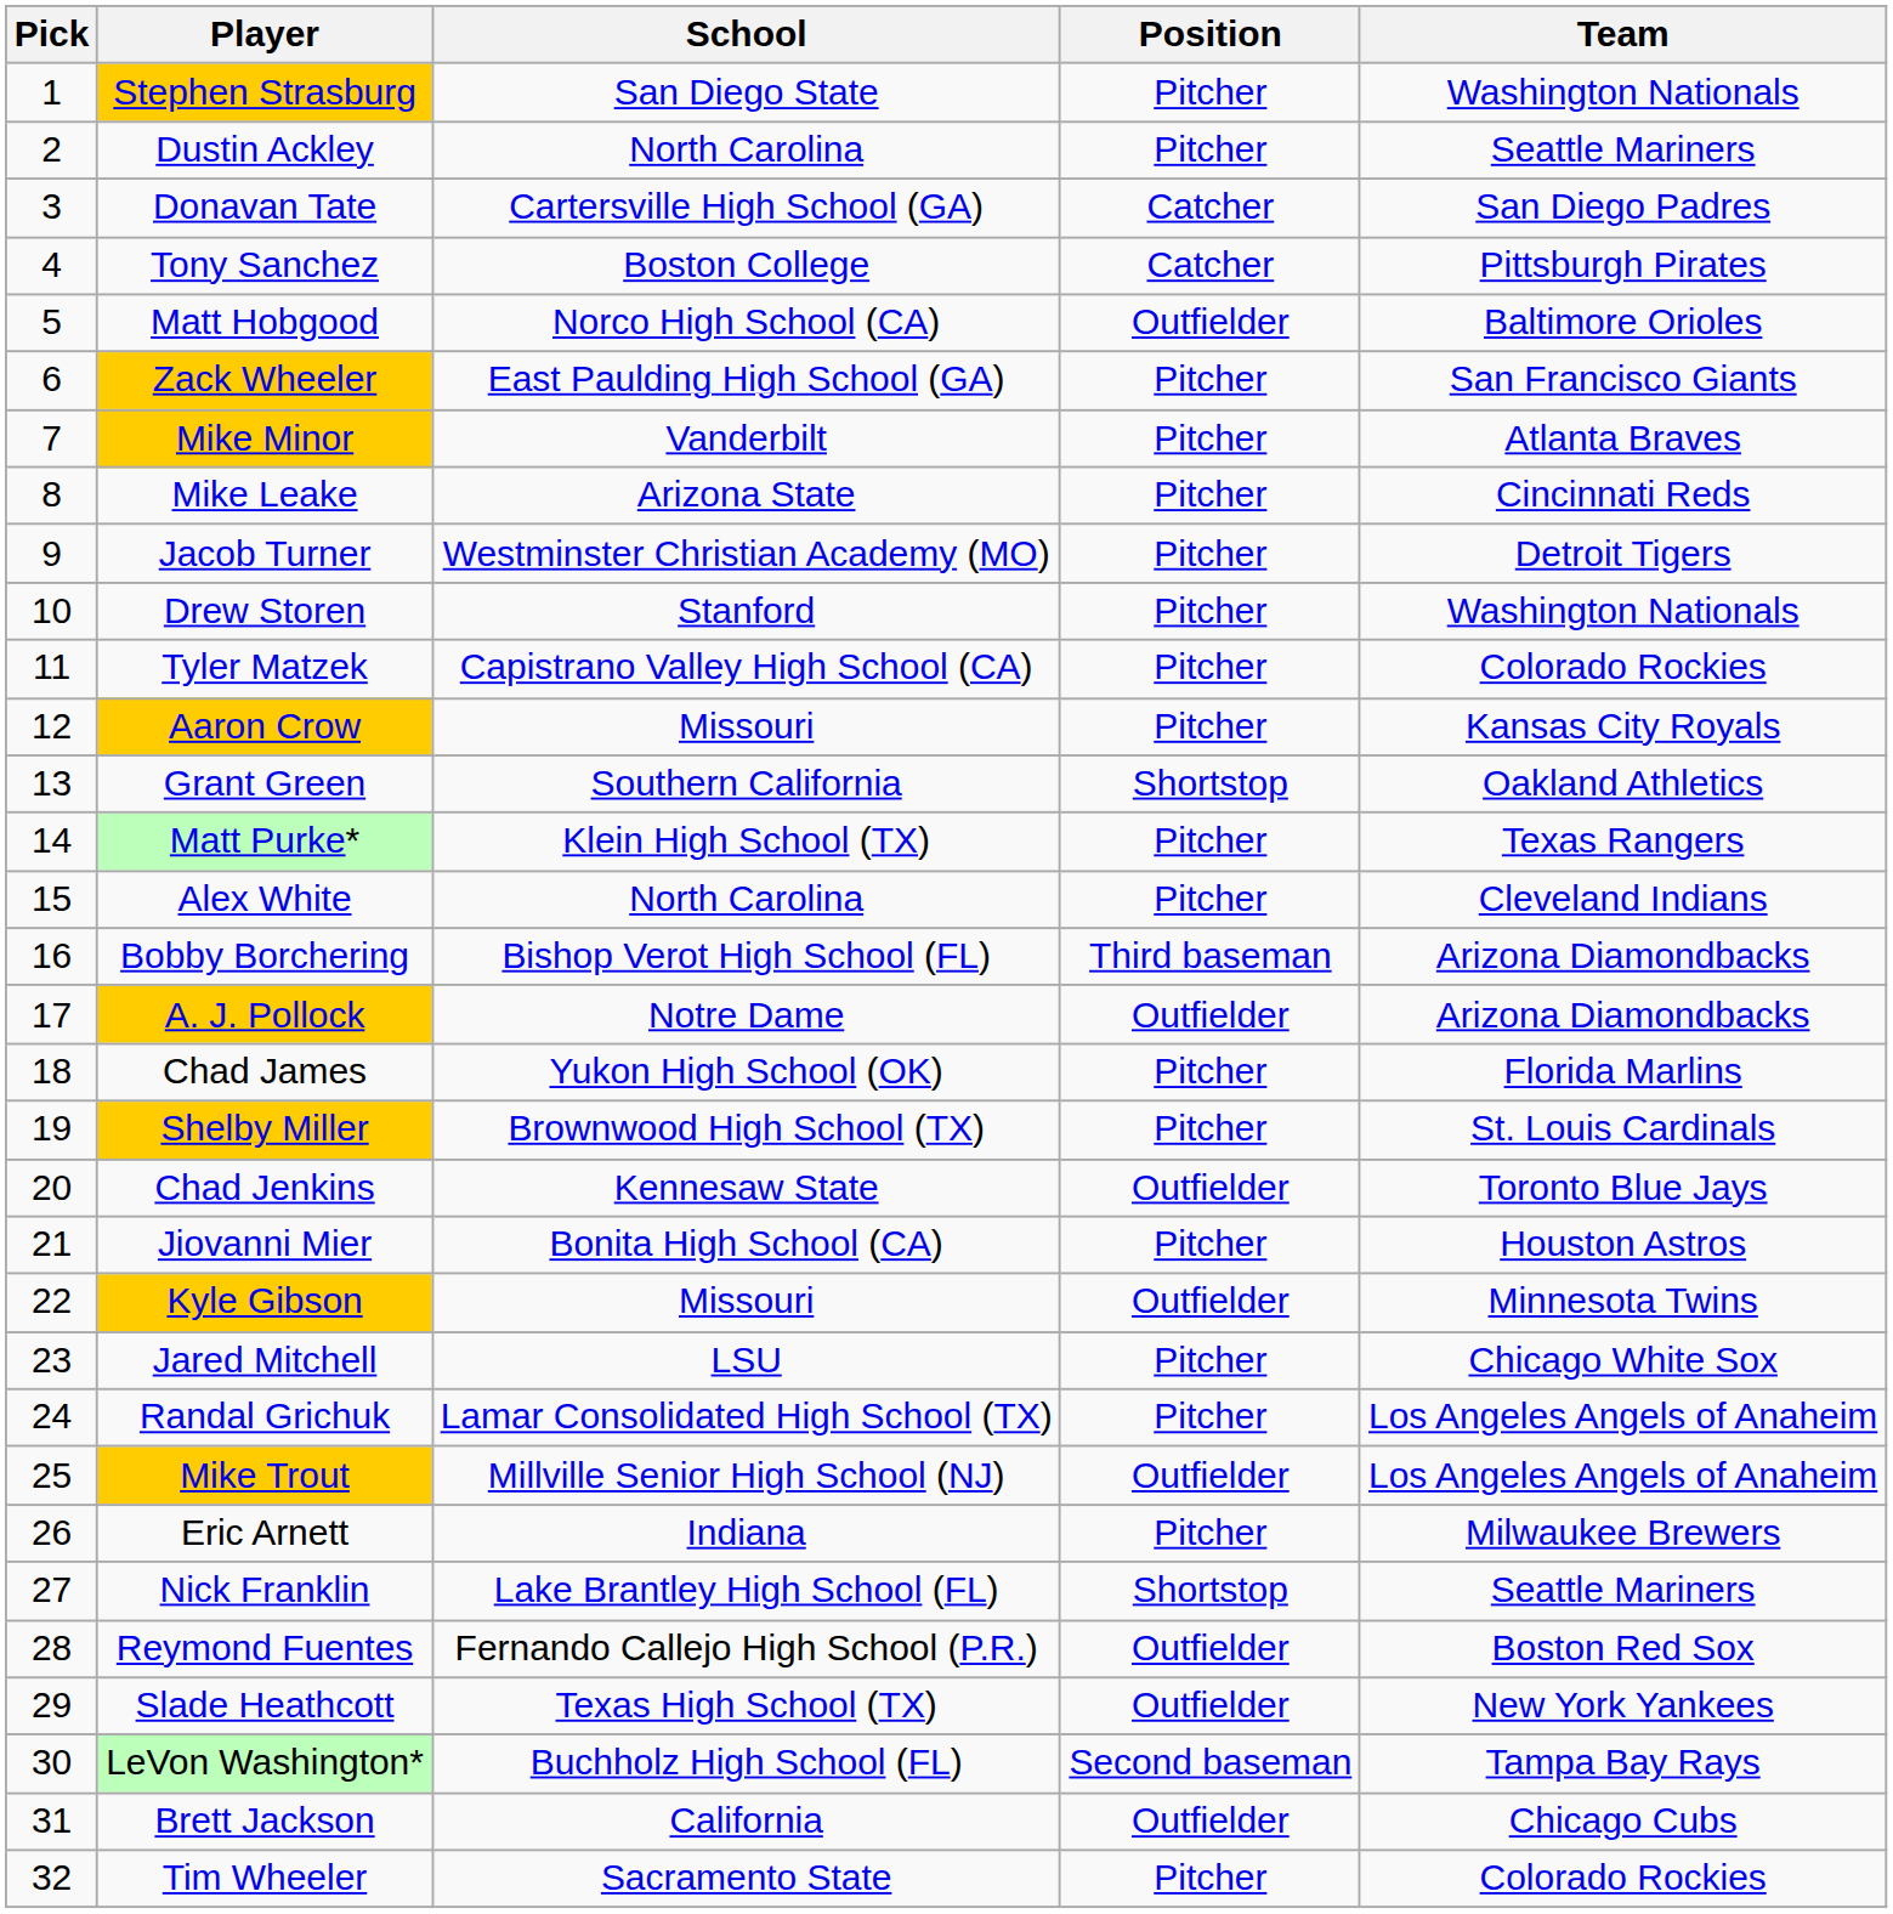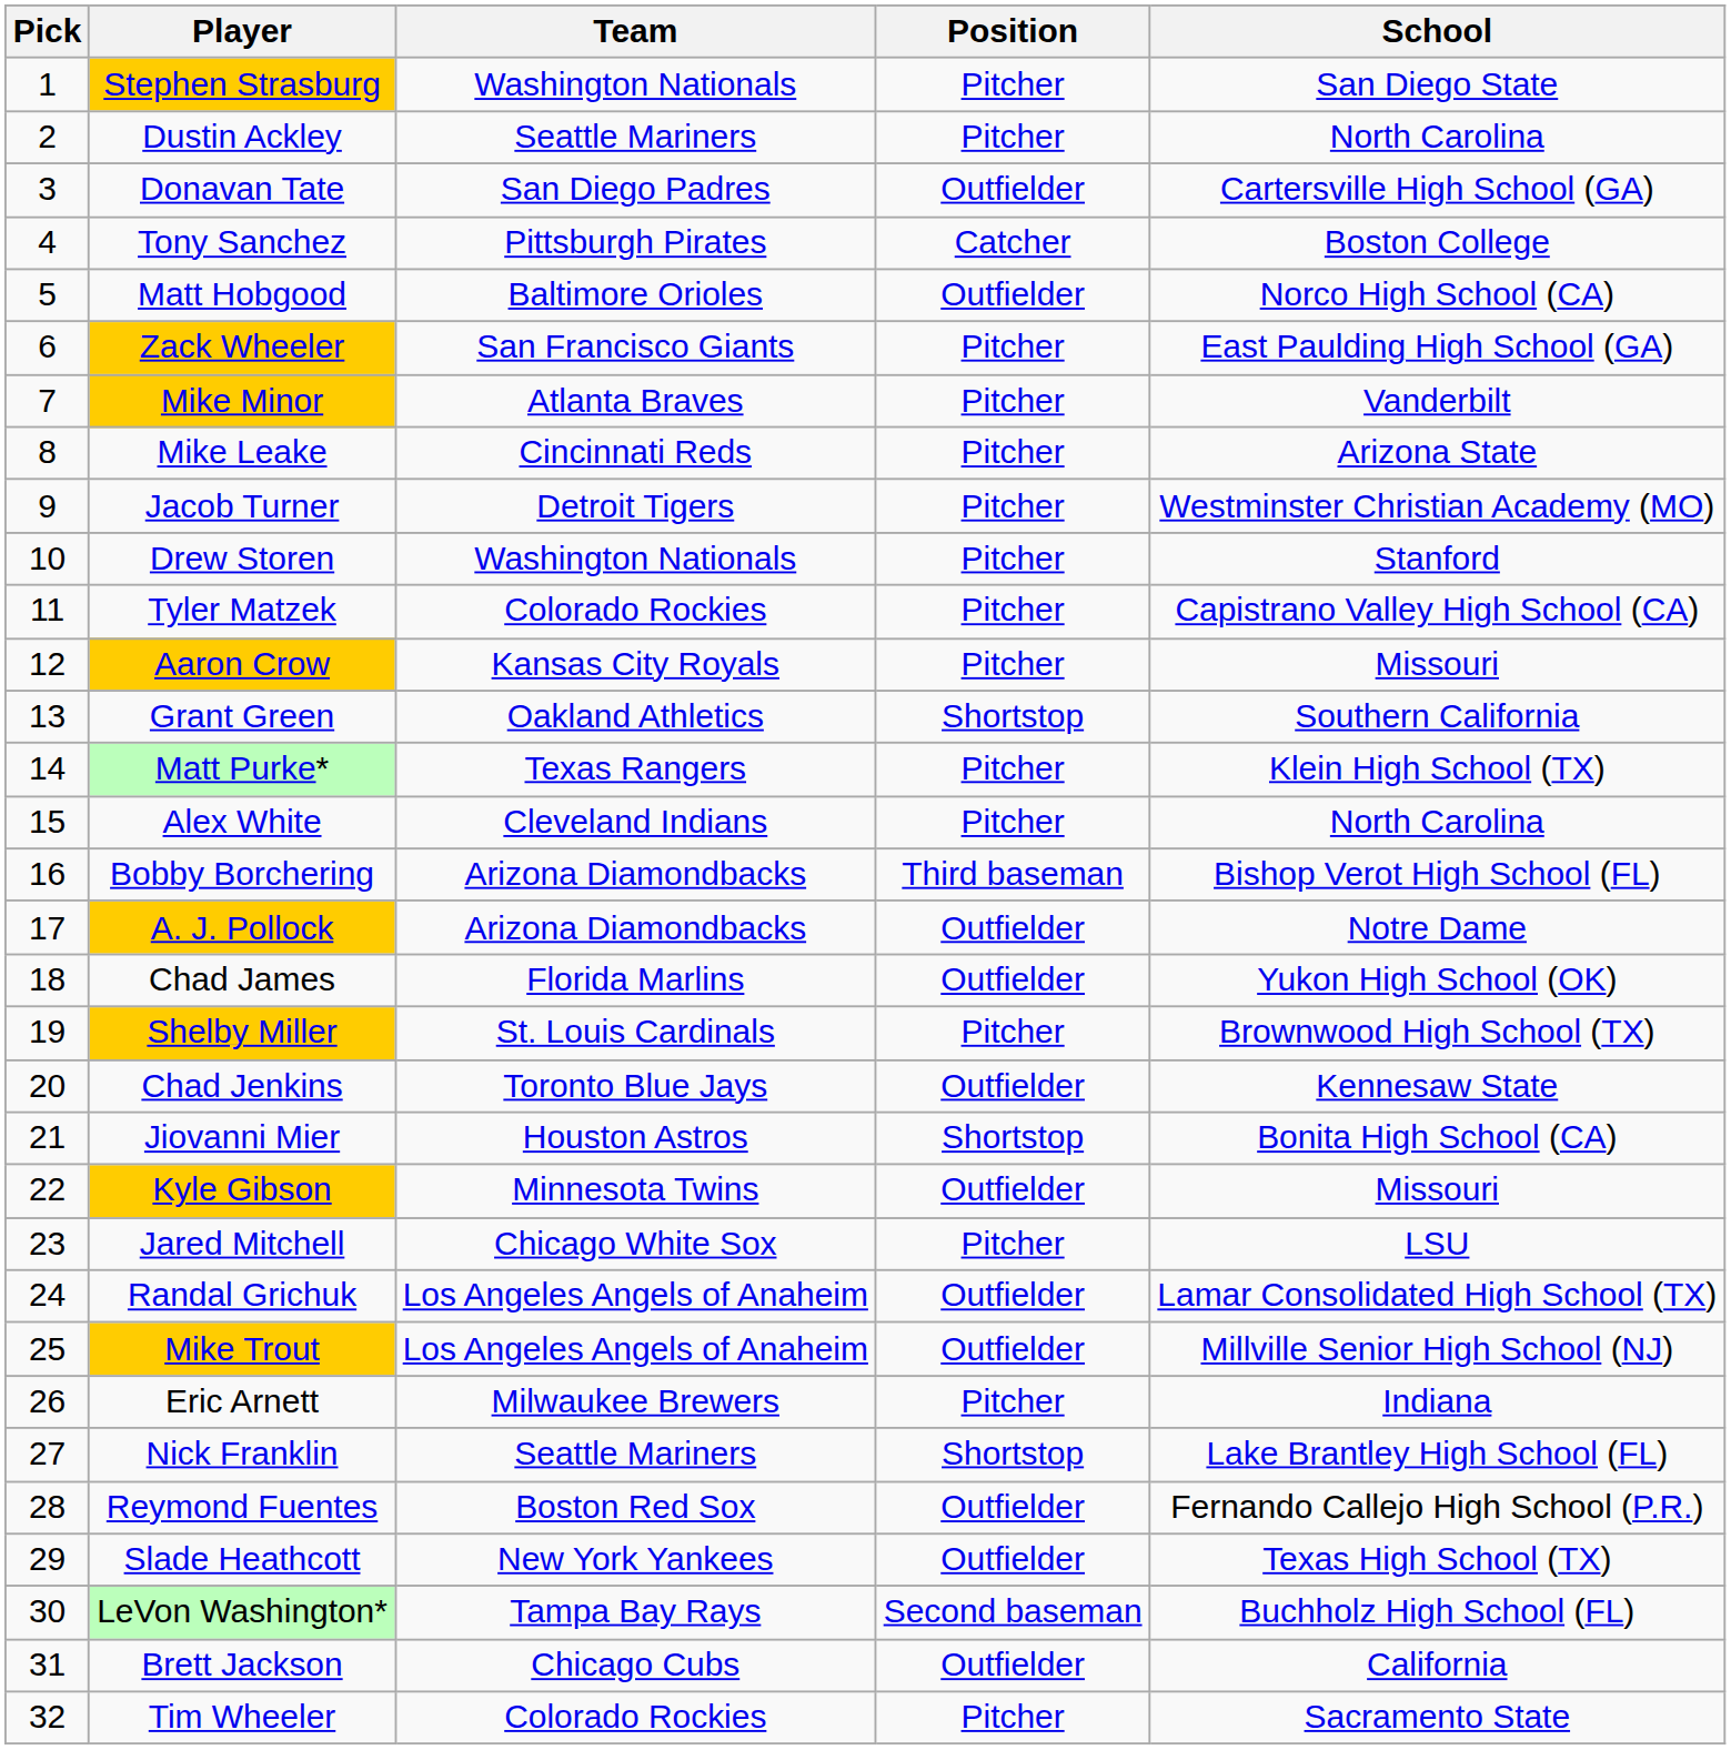 <table class="wikitable sortable" style="text-align:center">
 <tr>
 <th>Pick</th>
 <th>Player</th>
+<th>Team</th>
+<th>Position</th>
 <th>School</th>
-<th>Position</th>
-<th>Team</th>
 </tr>
 <tr>
 <td>1</td>
 <td bgcolor="#FFCC00"><a href='#'>Stephen Strasburg</a></td>
+<td><a href='#'>Washington Nationals</a></td>
+<td><a href='#'>Pitcher</a></td>
 <td><a href='#'>San Diego State</a></td>
-<td><a href='#'>Pitcher</a></td>
-<td><a href='#'>Washington Nationals</a></td>
 </tr>
 <tr>
 <td>2</td>
 <td><a href='#'>Dustin Ackley</a></td>
+<td><a href='#'>Seattle Mariners</a></td>
+<td><a href='#'>Pitcher</a></td>
 <td><a href='#'>North Carolina</a></td>
-<td><a href='#'>Pitcher</a></td>
-<td><a href='#'>Seattle Mariners</a></td>
 </tr>
 <tr>
 <td>3</td>
 <td><a href='#'>Donavan Tate</a></td>
+<td><a href='#'>San Diego Padres</a></td>
+<td><a href='#'>Outfielder</a></td>
 <td><a href='#'>Cartersville High School</a> (<a href='#'>GA</a>)</td>
-<td><a href='#'>Catcher</a></td>
-<td><a href='#'>San Diego Padres</a></td>
 </tr>
 <tr>
 <td>4</td>
 <td><a href='#'>Tony Sanchez</a></td>
+<td><a href='#'>Pittsburgh Pirates</a></td>
+<td><a href='#'>Catcher</a></td>
 <td><a href='#'>Boston College</a></td>
-<td><a href='#'>Catcher</a></td>
-<td><a href='#'>Pittsburgh Pirates</a></td>
 </tr>
 <tr>
 <td>5</td>
 <td><a href='#'>Matt Hobgood</a></td>
+<td><a href='#'>Baltimore Orioles</a></td>
+<td><a href='#'>Outfielder</a></td>
 <td><a href='#'>Norco High School</a> (<a href='#'>CA</a>)</td>
-<td><a href='#'>Outfielder</a></td>
-<td><a href='#'>Baltimore Orioles</a></td>
 </tr>
 <tr>
 <td>6</td>
 <td bgcolor="#FFCC00"><a href='#'>Zack Wheeler</a></td>
+<td><a href='#'>San Francisco Giants</a></td>
+<td><a href='#'>Pitcher</a></td>
 <td><a href='#'>East Paulding High School</a> (<a href='#'>GA</a>)</td>
-<td><a href='#'>Pitcher</a></td>
-<td><a href='#'>San Francisco Giants</a></td>
 </tr>
 <tr>
 <td>7</td>
 <td bgcolor="#FFCC00"><a href='#'>Mike Minor</a></td>
+<td><a href='#'>Atlanta Braves</a></td>
+<td><a href='#'>Pitcher</a></td>
 <td><a href='#'>Vanderbilt</a></td>
-<td><a href='#'>Pitcher</a></td>
-<td><a href='#'>Atlanta Braves</a></td>
 </tr>
 <tr>
 <td>8</td>
 <td><a href='#'>Mike Leake</a></td>
+<td><a href='#'>Cincinnati Reds</a></td>
+<td><a href='#'>Pitcher</a></td>
 <td><a href='#'>Arizona State</a></td>
-<td><a href='#'>Pitcher</a></td>
-<td><a href='#'>Cincinnati Reds</a></td>
 </tr>
 <tr>
 <td>9</td>
 <td><a href='#'>Jacob Turner</a></td>
+<td><a href='#'>Detroit Tigers</a></td>
+<td><a href='#'>Pitcher</a></td>
 <td><a href='#'>Westminster Christian Academy</a> (<a href='#'>MO</a>)</td>
-<td><a href='#'>Pitcher</a></td>
-<td><a href='#'>Detroit Tigers</a></td>
 </tr>
 <tr>
 <td>10</td>
 <td><a href='#'>Drew Storen</a></td>
+<td><a href='#'>Washington Nationals</a></td>
+<td><a href='#'>Pitcher</a></td>
 <td><a href='#'>Stanford</a></td>
-<td><a href='#'>Pitcher</a></td>
-<td><a href='#'>Washington Nationals</a></td>
 </tr>
 <tr>
 <td>11</td>
 <td><a href='#'>Tyler Matzek</a></td>
+<td><a href='#'>Colorado Rockies</a></td>
+<td><a href='#'>Pitcher</a></td>
 <td><a href='#'>Capistrano Valley High School</a> (<a href='#'>CA</a>)</td>
-<td><a href='#'>Pitcher</a></td>
-<td><a href='#'>Colorado Rockies</a></td>
 </tr>
 <tr>
 <td>12</td>
 <td bgcolor="#FFCC01"><a href='#'>Aaron Crow</a></td>
+<td><a href='#'>Kansas City Royals</a></td>
+<td><a href='#'>Pitcher</a></td>
 <td><a href='#'>Missouri</a></td>
-<td><a href='#'>Pitcher</a></td>
-<td><a href='#'>Kansas City Royals</a></td>
 </tr>
 <tr>
 <td>13</td>
 <td><a href='#'>Grant Green</a></td>
+<td><a href='#'>Oakland Athletics</a></td>
+<td><a href='#'>Shortstop</a></td>
 <td><a href='#'>Southern California</a></td>
-<td><a href='#'>Shortstop</a></td>
-<td><a href='#'>Oakland Athletics</a></td>
 </tr>
 <tr>
 <td>14</td>
 <td *!scope="row" style="background:#bfb; text-align:center"><a href='#'>Matt Purke</a>*</td>
+<td><a href='#'>Texas Rangers</a></td>
+<td><a href='#'>Pitcher</a></td>
 <td><a href='#'>Klein High School</a> (<a href='#'>TX</a>)</td>
-<td><a href='#'>Pitcher</a></td>
-<td><a href='#'>Texas Rangers</a></td>
 </tr>
 <tr>
 <td>15</td>
 <td><a href='#'>Alex White</a></td>
+<td><a href='#'>Cleveland Indians</a></td>
+<td><a href='#'>Pitcher</a></td>
 <td><a href='#'>North Carolina</a></td>
-<td><a href='#'>Pitcher</a></td>
-<td><a href='#'>Cleveland Indians</a></td>
 </tr>
 <tr>
 <td>16</td>
 <td><a href='#'>Bobby Borchering</a></td>
+<td><a href='#'>Arizona Diamondbacks</a></td>
+<td><a href='#'>Third baseman</a></td>
 <td><a href='#'>Bishop Verot High School</a> (<a href='#'>FL</a>)</td>
-<td><a href='#'>Third baseman</a></td>
-<td><a href='#'>Arizona Diamondbacks</a></td>
 </tr>
 <tr>
 <td>17</td>
 <td bgcolor="#FFCC00"><a href='#'>A. J. Pollock</a></td>
+<td><a href='#'>Arizona Diamondbacks</a></td>
+<td><a href='#'>Outfielder</a></td>
 <td><a href='#'>Notre Dame</a></td>
-<td><a href='#'>Outfielder</a></td>
-<td><a href='#'>Arizona Diamondbacks</a></td>
 </tr>
 <tr>
 <td>18</td>
 <td>Chad James</td>
+<td><a href='#'>Florida Marlins</a></td>
+<td><a href='#'>Outfielder</a></td>
 <td><a href='#'>Yukon High School</a> (<a href='#'>OK</a>)</td>
-<td><a href='#'>Pitcher</a></td>
-<td><a href='#'>Florida Marlins</a></td>
 </tr>
 <tr>
 <td>19</td>
 <td bgcolor="#FFCC00"><a href='#'>Shelby Miller</a></td>
+<td><a href='#'>St. Louis Cardinals</a></td>
+<td><a href='#'>Pitcher</a></td>
 <td><a href='#'>Brownwood High School</a> (<a href='#'>TX</a>)</td>
-<td><a href='#'>Pitcher</a></td>
-<td><a href='#'>St. Louis Cardinals</a></td>
 </tr>
 <tr>
 <td>20</td>
 <td><a href='#'>Chad Jenkins</a></td>
+<td><a href='#'>Toronto Blue Jays</a></td>
+<td><a href='#'>Outfielder</a></td>
 <td><a href='#'>Kennesaw State</a></td>
-<td><a href='#'>Outfielder</a></td>
-<td><a href='#'>Toronto Blue Jays</a></td>
 </tr>
 <tr>
 <td>21</td>
 <td><a href='#'>Jiovanni Mier</a></td>
+<td><a href='#'>Houston Astros</a></td>
+<td><a href='#'>Shortstop</a></td>
 <td><a href='#'>Bonita High School</a> (<a href='#'>CA</a>)</td>
-<td><a href='#'>Pitcher</a></td>
-<td><a href='#'>Houston Astros</a></td>
 </tr>
 <tr>
 <td>22</td>
 <td bgcolor="#FFCC00"><a href='#'>Kyle Gibson</a></td>
+<td><a href='#'>Minnesota Twins</a></td>
+<td><a href='#'>Outfielder</a></td>
 <td><a href='#'>Missouri</a></td>
-<td><a href='#'>Outfielder</a></td>
-<td><a href='#'>Minnesota Twins</a></td>
 </tr>
 <tr>
 <td>23</td>
 <td><a href='#'>Jared Mitchell</a></td>
+<td><a href='#'>Chicago White Sox</a></td>
+<td><a href='#'>Pitcher</a></td>
 <td><a href='#'>LSU</a></td>
-<td><a href='#'>Pitcher</a></td>
-<td><a href='#'>Chicago White Sox</a></td>
 </tr>
 <tr>
 <td>24</td>
 <td><a href='#'>Randal Grichuk</a></td>
+<td><a href='#'>Los Angeles Angels of Anaheim</a></td>
+<td><a href='#'>Outfielder</a></td>
 <td><a href='#'>Lamar Consolidated High School</a> (<a href='#'>TX</a>)</td>
-<td><a href='#'>Pitcher</a></td>
-<td><a href='#'>Los Angeles Angels of Anaheim</a></td>
 </tr>
 <tr>
 <td>25</td>
 <td bgcolor="#FFCC01"><a href='#'>Mike Trout</a></td>
+<td><a href='#'>Los Angeles Angels of Anaheim</a></td>
+<td><a href='#'>Outfielder</a></td>
 <td><a href='#'>Millville Senior High School</a> (<a href='#'>NJ</a>)</td>
-<td><a href='#'>Outfielder</a></td>
-<td><a href='#'>Los Angeles Angels of Anaheim</a></td>
 </tr>
 <tr>
 <td>26</td>
 <td>Eric Arnett</td>
+<td><a href='#'>Milwaukee Brewers</a></td>
+<td><a href='#'>Pitcher</a></td>
 <td><a href='#'>Indiana</a></td>
-<td><a href='#'>Pitcher</a></td>
-<td><a href='#'>Milwaukee Brewers</a></td>
 </tr>
 <tr>
 <td>27</td>
 <td><a href='#'>Nick Franklin</a></td>
+<td><a href='#'>Seattle Mariners</a></td>
+<td><a href='#'>Shortstop</a></td>
 <td><a href='#'>Lake Brantley High School</a> (<a href='#'>FL</a>)</td>
-<td><a href='#'>Shortstop</a></td>
-<td><a href='#'>Seattle Mariners</a></td>
 </tr>
 <tr>
 <td>28</td>
 <td><a href='#'>Reymond Fuentes</a></td>
+<td><a href='#'>Boston Red Sox</a></td>
+<td><a href='#'>Outfielder</a></td>
 <td>Fernando Callejo High School (<a href='#'>P.R.</a>)</td>
-<td><a href='#'>Outfielder</a></td>
-<td><a href='#'>Boston Red Sox</a></td>
 </tr>
 <tr>
 <td>29</td>
 <td><a href='#'>Slade Heathcott</a></td>
+<td><a href='#'>New York Yankees</a></td>
+<td><a href='#'>Outfielder</a></td>
 <td><a href='#'>Texas High School</a> (<a href='#'>TX</a>)</td>
-<td><a href='#'>Outfielder</a></td>
-<td><a href='#'>New York Yankees</a></td>
 </tr>
 <tr>
 <td>30</td>
 <td *!scope="row" style="background:#bfb; text-align:center">LeVon Washington*</td>
+<td><a href='#'>Tampa Bay Rays</a></td>
+<td><a href='#'>Second baseman</a></td>
 <td><a href='#'>Buchholz High School</a> (<a href='#'>FL</a>)</td>
-<td><a href='#'>Second baseman</a></td>
-<td><a href='#'>Tampa Bay Rays</a></td>
 </tr>
 <tr>
 <td>31</td>
 <td><a href='#'>Brett Jackson</a></td>
+<td><a href='#'>Chicago Cubs</a></td>
+<td><a href='#'>Outfielder</a></td>
 <td><a href='#'>California</a></td>
-<td><a href='#'>Outfielder</a></td>
-<td><a href='#'>Chicago Cubs</a></td>
 </tr>
 <tr>
 <td>32</td>
 <td><a href='#'>Tim Wheeler</a></td>
+<td><a href='#'>Colorado Rockies</a></td>
+<td><a href='#'>Pitcher</a></td>
 <td><a href='#'>Sacramento State</a></td>
-<td><a href='#'>Pitcher</a></td>
-<td><a href='#'>Colorado Rockies</a></td>
 </tr>
 </table>
